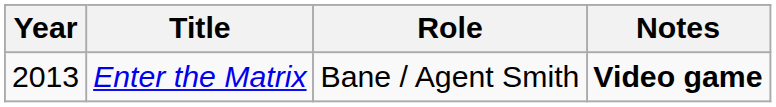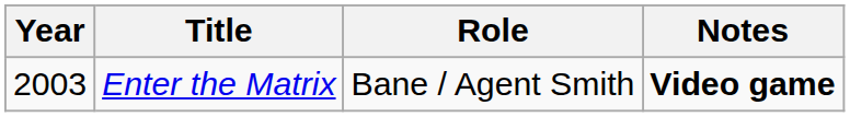 <table class="wikitable sortable">
 <tr>
 <th>Year</th>
 <th>Title</th>
 <th>Role</th>
 <th>Notes</th>
 </tr>
 <tr>
-<td>2013</td>
+<td>2003</td>
 <td><em><a href='#'>Enter the Matrix</a></em></td>
 <td>Bane / Agent Smith</td>
 <td><strong>Video game</strong></td>
 </tr>
 </table>
